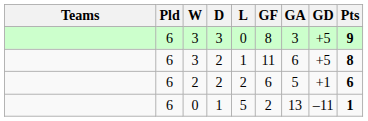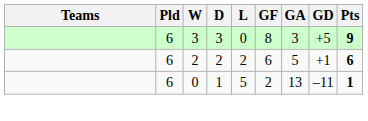 <table class="wikitable" style="text-align: center;">
 <tr>
 <th width=165>Teams</th>
 <th width=20>Pld</th>
 <th width=20>W</th>
 <th width=20>D</th>
 <th width=20>L</th>
 <th width=20>GF</th>
 <th width=20>GA</th>
 <th width=25>GD</th>
 <th width=20>Pts</th>
 </tr>
 <tr align=center style="background:#ccffcc;">
 <td style="text-align:left;"></td>
 <td>6</td>
 <td>3</td>
 <td>3</td>
 <td>0</td>
 <td>8</td>
 <td>3</td>
 <td>+5</td>
 <td><strong>9</strong></td>
 </tr>
 <tr align=center>
 <td style="text-align:left;"></td>
 <td>6</td>
-<td>3</td>
-<td>2</td>
-<td>1</td>
-<td>11</td>
-<td>6</td>
-<td>+5</td>
-<td><strong>8</strong></td>
-</tr>
-<tr align=center>
-<td style="text-align:left;"></td>
-<td>6</td>
 <td>2</td>
 <td>2</td>
 <td>2</td>
 <td>6</td>
 <td>5</td>
 <td>+1</td>
 <td><strong>6</strong></td>
 </tr>
 <tr align=center>
 <td style="text-align:left;"></td>
 <td>6</td>
 <td>0</td>
 <td>1</td>
 <td>5</td>
 <td>2</td>
 <td>13</td>
 <td>–11</td>
 <td><strong>1</strong></td>
 </tr>
 </table>
